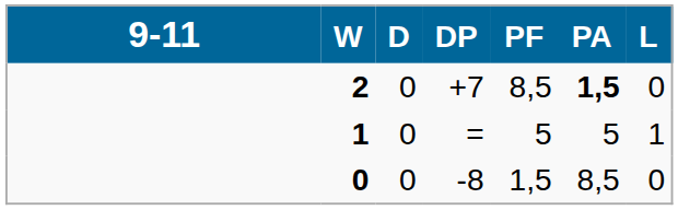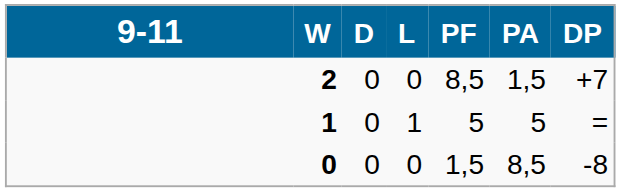 <table align=center cellpadding="3" cellspacing="0" style="background: #f9f9f9; border: 1px #aaa solid; border-collapse: collapse; font-size: 95%;" width=330>
 <tr style="background:#006699; color:white">
 <th width=34% style=font-size:120%><strong>9-11</strong></th>
 <th width=5%>W</th>
 <th width=5%>D</th>
-<th width=5%>DP</th>
+<th width=5%>L</th>
 <th width=5%>PF</th>
 <th width=5%>PA</th>
-<th width=5%>L</th>
+<th width=5%>DP</th>
 </tr>
 <tr align=right>
 <td align=left></td>
 <td><strong>2</strong></td>
 <td>0</td>
+<td>0</td>
+<td>8,5</td>
+<td>1,5</td>
 <td>+7</td>
-<td>8,5</td>
-<td><strong>1,5</strong></td>
-<td>0</td>
 </tr>
 <tr align=right>
 <td align=left></td>
 <td><strong>1</strong></td>
 <td>0</td>
-<td>=</td>
+<td>1</td>
 <td>5</td>
 <td>5</td>
-<td>1</td>
+<td>=</td>
 </tr>
 <tr align=right>
 <td align=left></td>
 <td><strong>0</strong></td>
 <td>0</td>
-<td>-8</td>
+<td>0</td>
 <td>1,5</td>
 <td>8,5</td>
-<td>0</td>
+<td>-8</td>
 </tr>
 </table>
